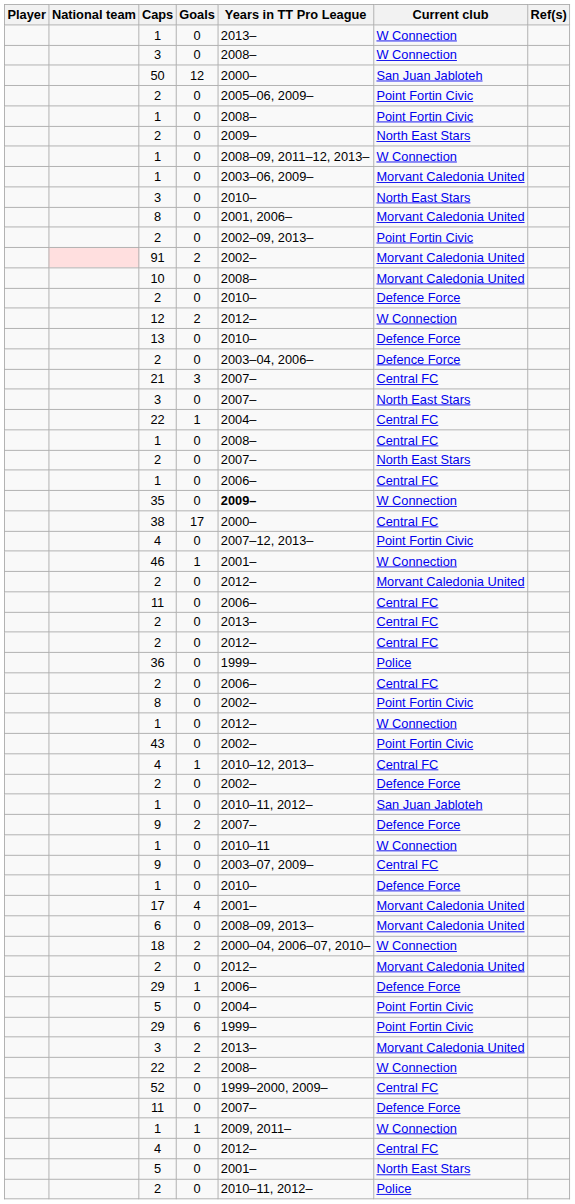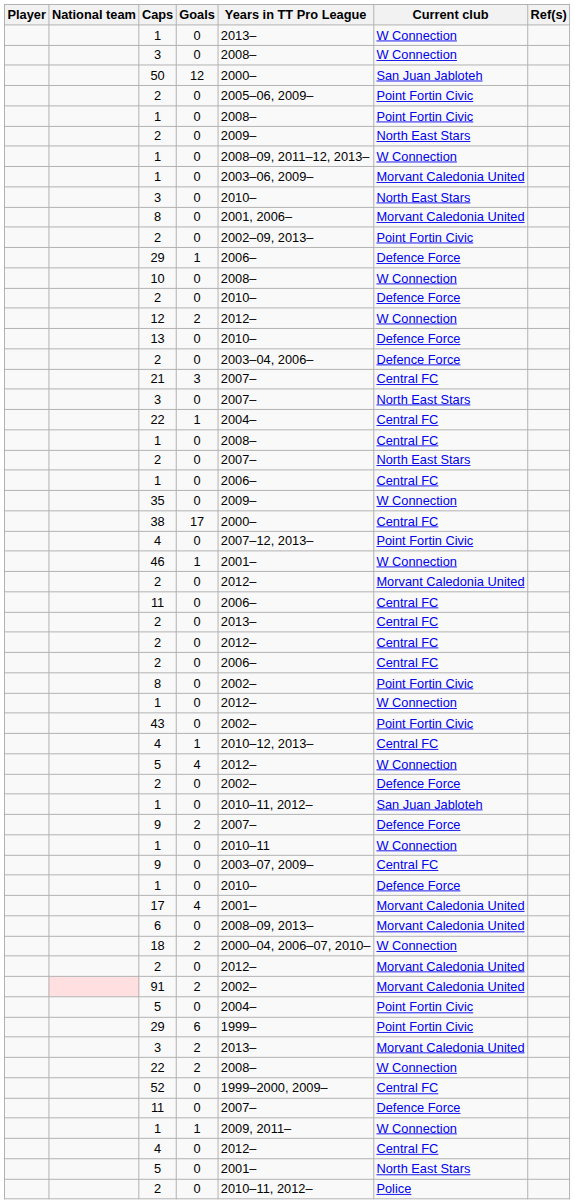 <table class="sortable wikitable" style="font-size:90%;">
 <tr>
 <th>Player</th>
 <th>National team</th>
 <th>Caps</th>
 <th>Goals</th>
 <th>Years in TT Pro League</th>
 <th>Current club</th>
 <th class="unsortable">Ref(s)</th>
 </tr>
 <tr>
 <td></td>
 <td></td>
 <td align="center">1</td>
 <td align="center">0</td>
 <td>2013–</td>
 <td><a href='#'>W Connection</a></td>
 <td align="center"></td>
 </tr>
 <tr>
 <td></td>
 <td></td>
 <td align="center">3</td>
 <td align="center">0</td>
 <td>2008–</td>
 <td><a href='#'>W Connection</a></td>
 <td align="center"></td>
 </tr>
 <tr>
 <td></td>
 <td></td>
 <td align="center">50</td>
 <td align="center">12</td>
 <td>2000–</td>
 <td><a href='#'>San Juan Jabloteh</a></td>
 <td align="center"></td>
 </tr>
 <tr>
 <td>  </td>
 <td></td>
 <td align="center">2</td>
 <td align="center">0</td>
 <td>2005–06, 2009–</td>
 <td><a href='#'>Point Fortin Civic</a></td>
 <td align="center"></td>
 </tr>
 <tr>
 <td></td>
 <td></td>
 <td align="center">1</td>
 <td align="center">0</td>
 <td>2008–</td>
 <td><a href='#'>Point Fortin Civic</a></td>
 <td align="center"></td>
 </tr>
 <tr>
 <td></td>
 <td></td>
 <td align="center">2</td>
 <td align="center">0</td>
 <td>2009–</td>
 <td><a href='#'>North East Stars</a></td>
 <td align="center"></td>
 </tr>
 <tr>
 <td></td>
 <td></td>
 <td align="center">1</td>
 <td align="center">0</td>
 <td>2008–09, 2011–12, 2013–</td>
 <td><a href='#'>W Connection</a></td>
 <td align="center"></td>
 </tr>
 <tr>
 <td></td>
 <td></td>
 <td align="center">1</td>
 <td align="center">0</td>
 <td>2003–06, 2009–</td>
 <td><a href='#'>Morvant Caledonia United</a></td>
 <td align="center"></td>
 </tr>
 <tr>
 <td></td>
 <td></td>
 <td align="center">3</td>
 <td align="center">0</td>
 <td>2010–</td>
 <td><a href='#'>North East Stars</a></td>
 <td align="center"></td>
 </tr>
 <tr>
 <td></td>
 <td></td>
 <td align="center">8</td>
 <td align="center">0</td>
 <td>2001, 2006–</td>
 <td><a href='#'>Morvant Caledonia United</a></td>
 <td align="center"></td>
 </tr>
 <tr>
 <td></td>
 <td></td>
 <td align="center">2</td>
 <td align="center">0</td>
 <td>2002–09, 2013–</td>
 <td><a href='#'>Point Fortin Civic</a></td>
 <td align="center"></td>
 </tr>
 <tr>
 <td></td>
-<td style="background:#ffdfdf;"></td>
-<td align="center">91</td>
-<td align="center">2</td>
-<td>2002–</td>
-<td><a href='#'>Morvant Caledonia United</a></td>
+<td></td>
+<td align="center">29</td>
+<td align="center">1</td>
+<td>2006–</td>
+<td><a href='#'>Defence Force</a></td>
 <td align="center"></td>
 </tr>
 <tr>
 <td></td>
 <td></td>
 <td align="center">10</td>
 <td align="center">0</td>
 <td>2008–</td>
-<td><a href='#'>Morvant Caledonia United</a></td>
+<td><a href='#'>W Connection</a></td>
 <td align="center"></td>
 </tr>
 <tr>
 <td></td>
 <td></td>
 <td align="center">2</td>
 <td align="center">0</td>
 <td>2010–</td>
 <td><a href='#'>Defence Force</a></td>
 <td align="center"></td>
 </tr>
 <tr>
 <td></td>
 <td></td>
 <td align="center">12</td>
 <td align="center">2</td>
 <td>2012–</td>
 <td><a href='#'>W Connection</a></td>
 <td align="center"></td>
 </tr>
 <tr>
 <td></td>
 <td></td>
 <td align="center">13</td>
 <td align="center">0</td>
 <td>2010–</td>
 <td><a href='#'>Defence Force</a></td>
 <td align="center"></td>
 </tr>
 <tr>
 <td></td>
 <td></td>
 <td align="center">2</td>
 <td align="center">0</td>
 <td>2003–04, 2006–</td>
 <td><a href='#'>Defence Force</a></td>
 <td align="center"></td>
 </tr>
 <tr>
 <td></td>
 <td></td>
 <td align="center">21</td>
 <td align="center">3</td>
 <td>2007–</td>
 <td><a href='#'>Central FC</a></td>
 <td align="center"></td>
 </tr>
 <tr>
 <td></td>
 <td></td>
 <td align="center">3</td>
 <td align="center">0</td>
 <td>2007–</td>
 <td><a href='#'>North East Stars</a></td>
 <td align="center"></td>
 </tr>
 <tr>
 <td></td>
 <td></td>
 <td align="center">22</td>
 <td align="center">1</td>
 <td>2004–</td>
 <td><a href='#'>Central FC</a></td>
 <td align="center"></td>
 </tr>
 <tr>
 <td></td>
 <td></td>
 <td align="center">1</td>
 <td align="center">0</td>
 <td>2008–</td>
 <td><a href='#'>Central FC</a></td>
 <td align="center"></td>
 </tr>
 <tr>
 <td></td>
 <td></td>
 <td align="center">2</td>
 <td align="center">0</td>
 <td>2007–</td>
 <td><a href='#'>North East Stars</a></td>
 <td align="center"></td>
 </tr>
 <tr>
 <td></td>
 <td></td>
 <td align="center">1</td>
 <td align="center">0</td>
 <td>2006–</td>
 <td><a href='#'>Central FC</a></td>
 <td align="center"></td>
 </tr>
 <tr>
 <td></td>
 <td></td>
 <td align="center">35</td>
 <td align="center">0</td>
-<td><strong>2009–</strong></td>
+<td>2009–</td>
 <td><a href='#'>W Connection</a></td>
 <td align="center"></td>
 </tr>
 <tr>
 <td></td>
 <td></td>
 <td align="center">38</td>
 <td align="center">17</td>
 <td>2000–</td>
 <td><a href='#'>Central FC</a></td>
 <td align="center"></td>
 </tr>
 <tr>
 <td></td>
 <td></td>
 <td align="center">4</td>
 <td align="center">0</td>
 <td>2007–12, 2013–</td>
 <td><a href='#'>Point Fortin Civic</a></td>
 <td align="center"></td>
 </tr>
 <tr>
 <td></td>
 <td></td>
 <td align="center">46</td>
 <td align="center">1</td>
 <td>2001–</td>
 <td><a href='#'>W Connection</a></td>
 <td align="center"></td>
 </tr>
 <tr>
 <td></td>
 <td></td>
 <td align="center">2</td>
 <td align="center">0</td>
 <td>2012–</td>
 <td><a href='#'>Morvant Caledonia United</a></td>
 <td align="center"></td>
 </tr>
 <tr>
 <td></td>
 <td></td>
 <td align="center">11</td>
 <td align="center">0</td>
 <td>2006–</td>
 <td><a href='#'>Central FC</a></td>
 <td align="center"></td>
 </tr>
 <tr>
 <td></td>
 <td></td>
 <td align="center">2</td>
 <td align="center">0</td>
 <td>2013–</td>
 <td><a href='#'>Central FC</a></td>
 <td align="center"></td>
 </tr>
 <tr>
 <td></td>
 <td></td>
 <td align="center">2</td>
 <td align="center">0</td>
 <td>2012–</td>
 <td><a href='#'>Central FC</a></td>
 <td align="center"></td>
 </tr>
 <tr>
 <td></td>
 <td></td>
-<td align="center">36</td>
-<td align="center">0</td>
-<td>1999–</td>
-<td><a href='#'>Police</a></td>
-<td align="center"></td>
-</tr>
-<tr>
-<td></td>
-<td></td>
 <td align="center">2</td>
 <td align="center">0</td>
 <td>2006–</td>
 <td><a href='#'>Central FC</a></td>
 <td align="center"></td>
 </tr>
 <tr>
 <td></td>
 <td></td>
 <td align="center">8</td>
 <td align="center">0</td>
 <td>2002–</td>
 <td><a href='#'>Point Fortin Civic</a></td>
 <td align="center"></td>
 </tr>
 <tr>
 <td></td>
 <td></td>
 <td align="center">1</td>
 <td align="center">0</td>
 <td>2012–</td>
 <td><a href='#'>W Connection</a></td>
 <td align="center"></td>
 </tr>
 <tr>
 <td></td>
 <td></td>
 <td align="center">43</td>
 <td align="center">0</td>
 <td>2002–</td>
 <td><a href='#'>Point Fortin Civic</a></td>
 <td align="center"></td>
 </tr>
 <tr>
 <td></td>
 <td></td>
 <td align="center">4</td>
 <td align="center">1</td>
 <td>2010–12, 2013–</td>
 <td><a href='#'>Central FC</a></td>
+<td align="center"></td>
+</tr>
+<tr>
+<td></td>
+<td></td>
+<td align="center">5</td>
+<td align="center">4</td>
+<td>2012–</td>
+<td><a href='#'>W Connection</a></td>
 <td align="center"></td>
 </tr>
 <tr>
 <td></td>
 <td></td>
 <td align="center">2</td>
 <td align="center">0</td>
 <td>2002–</td>
 <td><a href='#'>Defence Force</a></td>
 <td align="center"></td>
 </tr>
 <tr>
 <td></td>
 <td></td>
 <td align="center">1</td>
 <td align="center">0</td>
 <td>2010–11, 2012–</td>
 <td><a href='#'>San Juan Jabloteh</a></td>
 <td align="center"></td>
 </tr>
 <tr>
 <td></td>
 <td></td>
 <td align="center">9</td>
 <td align="center">2</td>
 <td>2007–</td>
 <td><a href='#'>Defence Force</a></td>
 <td align="center"></td>
 </tr>
 <tr>
 <td></td>
 <td></td>
 <td align="center">1</td>
 <td align="center">0</td>
 <td>2010–11</td>
 <td><a href='#'>W Connection</a></td>
 <td align="center"></td>
 </tr>
 <tr>
 <td></td>
 <td></td>
 <td align="center">9</td>
 <td align="center">0</td>
 <td>2003–07, 2009–</td>
 <td><a href='#'>Central FC</a></td>
 <td align="center"></td>
 </tr>
 <tr>
 <td></td>
 <td></td>
 <td align="center">1</td>
 <td align="center">0</td>
 <td>2010–</td>
 <td><a href='#'>Defence Force</a></td>
 <td align="center"></td>
 </tr>
 <tr>
 <td></td>
 <td></td>
 <td align="center">17</td>
 <td align="center">4</td>
 <td>2001–</td>
 <td><a href='#'>Morvant Caledonia United</a></td>
 <td align="center"></td>
 </tr>
 <tr>
 <td></td>
 <td></td>
 <td align="center">6</td>
 <td align="center">0</td>
 <td>2008–09, 2013–</td>
 <td><a href='#'>Morvant Caledonia United</a></td>
 <td align="center"></td>
 </tr>
 <tr>
 <td></td>
 <td></td>
 <td align="center">18</td>
 <td align="center">2</td>
 <td>2000–04, 2006–07, 2010–</td>
 <td><a href='#'>W Connection</a></td>
 <td align="center"></td>
 </tr>
 <tr>
 <td></td>
 <td></td>
 <td align="center">2</td>
 <td align="center">0</td>
 <td>2012–</td>
 <td><a href='#'>Morvant Caledonia United</a></td>
 <td align="center"></td>
 </tr>
 <tr>
 <td></td>
-<td></td>
-<td align="center">29</td>
-<td align="center">1</td>
-<td>2006–</td>
-<td><a href='#'>Defence Force</a></td>
+<td style="background:#ffdfdf;"></td>
+<td align="center">91</td>
+<td align="center">2</td>
+<td>2002–</td>
+<td><a href='#'>Morvant Caledonia United</a></td>
 <td align="center"></td>
 </tr>
 <tr>
 <td></td>
 <td></td>
 <td align="center">5</td>
 <td align="center">0</td>
 <td>2004–</td>
 <td><a href='#'>Point Fortin Civic</a></td>
 <td align="center"></td>
 </tr>
 <tr>
 <td></td>
 <td></td>
 <td align="center">29</td>
 <td align="center">6</td>
 <td>1999–</td>
 <td><a href='#'>Point Fortin Civic</a></td>
 <td align="center"></td>
 </tr>
 <tr>
 <td></td>
 <td></td>
 <td align="center">3</td>
 <td align="center">2</td>
 <td>2013–</td>
 <td><a href='#'>Morvant Caledonia United</a></td>
 <td align="center"></td>
 </tr>
 <tr>
 <td></td>
 <td></td>
 <td align="center">22</td>
 <td align="center">2</td>
 <td>2008–</td>
 <td><a href='#'>W Connection</a></td>
 <td align="center"></td>
 </tr>
 <tr>
 <td></td>
 <td></td>
 <td align="center">52</td>
 <td align="center">0</td>
 <td>1999–2000, 2009–</td>
 <td><a href='#'>Central FC</a></td>
 <td align="center"></td>
 </tr>
 <tr>
 <td></td>
 <td></td>
 <td align="center">11</td>
 <td align="center">0</td>
 <td>2007–</td>
 <td><a href='#'>Defence Force</a></td>
 <td align="center"></td>
 </tr>
 <tr>
 <td></td>
 <td></td>
 <td align="center">1</td>
 <td align="center">1</td>
 <td>2009, 2011–</td>
 <td><a href='#'>W Connection</a></td>
 <td align="center"></td>
 </tr>
 <tr>
 <td></td>
 <td></td>
 <td align="center">4</td>
 <td align="center">0</td>
 <td>2012–</td>
 <td><a href='#'>Central FC</a></td>
 <td align="center"></td>
 </tr>
 <tr>
 <td></td>
 <td></td>
 <td align="center">5</td>
 <td align="center">0</td>
 <td>2001–</td>
 <td><a href='#'>North East Stars</a></td>
 <td align="center"></td>
 </tr>
 <tr>
 <td></td>
 <td></td>
 <td align="center">2</td>
 <td align="center">0</td>
 <td>2010–11, 2012–</td>
 <td><a href='#'>Police</a></td>
 <td align="center"></td>
 </tr>
 </table>
